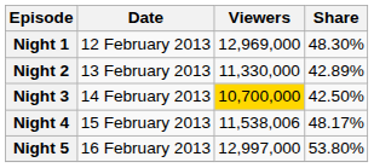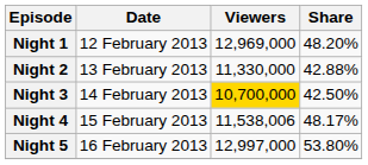 <table class="wikitable plainrowheaders sortable" style="text-align:center">
 <tr>
 <th scope="col">Episode</th>
 <th scope="col">Date</th>
 <th scope="col">Viewers</th>
 <th scope="col">Share</th>
 </tr>
 <tr>
 <th scope="row">Night 1</th>
 <td>12 February 2013</td>
 <td>12,969,000</td>
-<td>48.30%</td>
+<td>48.20%</td>
 </tr>
 <tr>
 <th scope="row">Night 2</th>
 <td>13 February 2013</td>
 <td>11,330,000</td>
-<td>42.89%</td>
+<td>42.88%</td>
 </tr>
 <tr>
 <th scope="row">Night 3</th>
 <td>14 February 2013</td>
 <td style="background: gold;">10,700,000</td>
 <td>42.50%</td>
 </tr>
 <tr>
 <th scope="row">Night 4</th>
 <td>15 February 2013</td>
 <td>11,538,006</td>
 <td>48.17%</td>
 </tr>
 <tr>
 <th scope="row">Night 5</th>
 <td>16 February 2013</td>
 <td>12,997,000</td>
 <td>53.80%</td>
 </tr>
 <tr>
 </tr>
 </table>
